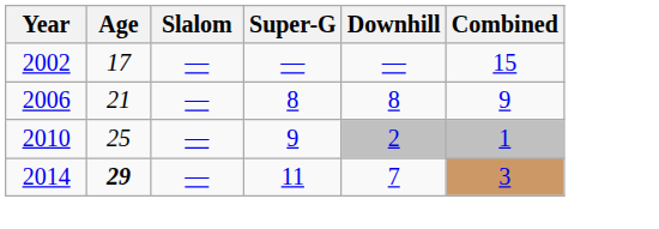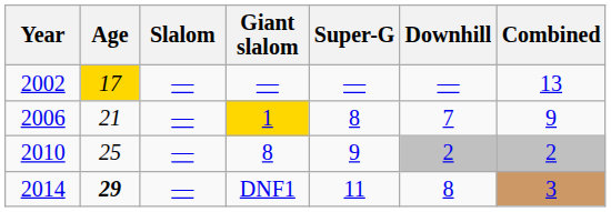 <table class=wikitable style="text-align:center">
 <tr>
 <th>  Year  </th>
 <th> Age </th>
 <th> Slalom </th>
+<th> Giant <br> slalom </th>
 <th>Super-G</th>
 <th>Downhill</th>
 <th>Combined</th>
 </tr>
 <tr>
 <td><a href='#'>2002</a></td>
-<td><em>17</em></td>
+<td style="background: gold;"><em>17</em></td>
 <td><a href='#'>—</a></td>
 <td><a href='#'>—</a></td>
 <td><a href='#'>—</a></td>
-<td><a href='#'>15</a></td>
+<td><a href='#'>—</a></td>
+<td><a href='#'>13</a></td>
 </tr>
 <tr>
 <td><a href='#'>2006</a></td>
 <td><em>21</em></td>
 <td><a href='#'>—</a></td>
+<td style="background:gold;"><a href='#'>1</a></td>
 <td><a href='#'>8</a></td>
-<td><a href='#'>8</a></td>
+<td><a href='#'>7</a></td>
 <td><a href='#'>9</a></td>
 </tr>
 <tr>
 <td><a href='#'>2010</a></td>
 <td><em>25</em></td>
 <td><a href='#'>—</a></td>
+<td><a href='#'>8</a></td>
 <td><a href='#'>9</a></td>
 <td style="background:silver;"><a href='#'>2</a></td>
-<td style="background:silver;"><a href='#'>1</a></td>
+<td style="background:silver;"><a href='#'>2</a></td>
 </tr>
 <tr>
 <td><a href='#'>2014</a></td>
 <td><strong><em>29</em></strong></td>
 <td><a href='#'>—</a></td>
+<td><a href='#'>DNF1</a></td>
 <td><a href='#'>11</a></td>
-<td><a href='#'>7</a></td>
+<td><a href='#'>8</a></td>
 <td style="background:#c96;"><a href='#'>3</a></td>
 </tr>
 </table>
